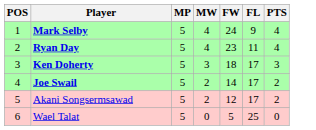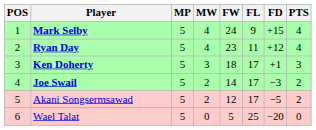 <table class="wikitable" style="text-align: center;">
 <tr>
 <th width=25>POS</th>
 <th width=200>Player</th>
 <th width=25>MP</th>
 <th width=25>MW</th>
 <th width=25>FW</th>
 <th width=25>FL</th>
+<th width=25>FD</th>
 <th width=25>PTS</th>
 </tr>
 <tr style="background:#aaffaa;">
 <td>1</td>
 <td style="text-align:left;"> <strong><a href='#'>Mark Selby</a></strong></td>
 <td>5</td>
 <td>4</td>
 <td>24</td>
 <td>9</td>
+<td>+15</td>
 <td>4</td>
 </tr>
 <tr style="background:#aaffaa;">
 <td>2</td>
 <td style="text-align:left;"> <strong><a href='#'>Ryan Day</a></strong></td>
 <td>5</td>
 <td>4</td>
 <td>23</td>
 <td>11</td>
+<td>+12</td>
 <td>4</td>
 </tr>
 <tr style="background:#aaffaa;">
 <td>3</td>
 <td style="text-align:left;"> <strong><a href='#'>Ken Doherty</a></strong></td>
 <td>5</td>
 <td>3</td>
 <td>18</td>
 <td>17</td>
+<td>+1</td>
 <td>3</td>
 </tr>
 <tr style="background:#aaffaa;">
 <td>4</td>
 <td style="text-align:left;"> <strong><a href='#'>Joe Swail</a></strong></td>
 <td>5</td>
 <td>2</td>
 <td>14</td>
 <td>17</td>
+<td>−3</td>
 <td>2</td>
 </tr>
 <tr style="background:#fcc;">
 <td>5</td>
 <td style="text-align:left;"> <a href='#'>Akani Songsermsawad</a></td>
 <td>5</td>
 <td>2</td>
 <td>12</td>
 <td>17</td>
+<td>−5</td>
 <td>2</td>
 </tr>
 <tr style="background:#fcc;">
 <td>6</td>
 <td style="text-align:left;"> <a href='#'>Wael Talat</a></td>
 <td>5</td>
 <td>0</td>
 <td>5</td>
 <td>25</td>
+<td>−20</td>
 <td>0</td>
 </tr>
 </table>
